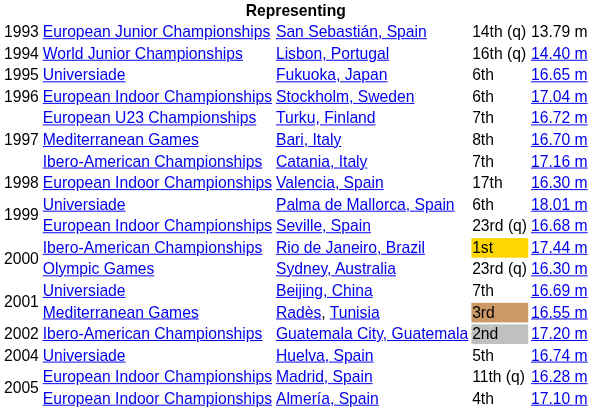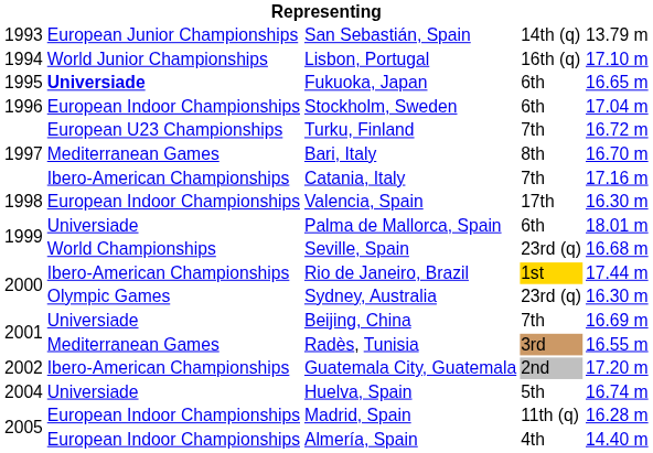 <table>
 <tr>
 <th colspan="5">Representing </th>
 </tr>
 <tr>
 <td>1993</td>
 <td><a href='#'>European Junior Championships</a></td>
 <td><a href='#'>San Sebastián, Spain</a></td>
 <td>14th (q)</td>
 <td>13.79 m</td>
 </tr>
 <tr>
 <td>1994</td>
 <td><a href='#'>World Junior Championships</a></td>
 <td><a href='#'>Lisbon, Portugal</a></td>
 <td>16th (q)</td>
-<td><a href='#'>14.40 m</a></td>
+<td><a href='#'>17.10 m</a></td>
 </tr>
 <tr>
 <td>1995</td>
-<td><a href='#'>Universiade</a></td>
+<td><strong><a href='#'>Universiade</a></strong></td>
 <td><a href='#'>Fukuoka, Japan</a></td>
 <td>6th</td>
 <td><a href='#'>16.65 m</a></td>
 </tr>
 <tr>
 <td>1996</td>
 <td><a href='#'>European Indoor Championships</a></td>
 <td><a href='#'>Stockholm, Sweden</a></td>
 <td>6th</td>
 <td><a href='#'>17.04 m</a></td>
 </tr>
 <tr>
 <td rowspan=3>1997</td>
 <td><a href='#'>European U23 Championships</a></td>
 <td><a href='#'>Turku, Finland</a></td>
 <td>7th</td>
 <td><a href='#'>16.72 m</a></td>
 </tr>
 <tr>
 <td><a href='#'>Mediterranean Games</a></td>
 <td><a href='#'>Bari, Italy</a></td>
 <td>8th</td>
 <td><a href='#'>16.70 m</a></td>
 </tr>
 <tr>
 <td><a href='#'>Ibero-American Championships</a></td>
 <td><a href='#'>Catania, Italy</a></td>
 <td>7th</td>
 <td><a href='#'>17.16 m</a></td>
 </tr>
 <tr>
 <td>1998</td>
 <td><a href='#'>European Indoor Championships</a></td>
 <td><a href='#'>Valencia, Spain</a></td>
 <td>17th</td>
 <td><a href='#'>16.30 m</a></td>
 </tr>
 <tr>
 <td rowspan=2>1999</td>
 <td><a href='#'>Universiade</a></td>
 <td><a href='#'>Palma de Mallorca, Spain</a></td>
 <td>6th</td>
 <td><a href='#'>18.01 m</a></td>
 </tr>
 <tr>
-<td><a href='#'>European Indoor Championships</a></td>
+<td><a href='#'>World Championships</a></td>
 <td><a href='#'>Seville, Spain</a></td>
 <td>23rd (q)</td>
 <td><a href='#'>16.68 m</a></td>
 </tr>
 <tr>
 <td rowspan=2>2000</td>
 <td><a href='#'>Ibero-American Championships</a></td>
 <td><a href='#'>Rio de Janeiro, Brazil</a></td>
 <td bgcolor="gold">1st</td>
 <td><a href='#'>17.44 m</a></td>
 </tr>
 <tr>
 <td><a href='#'>Olympic Games</a></td>
 <td><a href='#'>Sydney, Australia</a></td>
 <td>23rd (q)</td>
 <td><a href='#'>16.30 m</a></td>
 </tr>
 <tr>
 <td rowspan=2>2001</td>
 <td><a href='#'>Universiade</a></td>
 <td><a href='#'>Beijing, China</a></td>
 <td>7th</td>
 <td><a href='#'>16.69 m</a></td>
 </tr>
 <tr>
 <td><a href='#'>Mediterranean Games</a></td>
 <td><a href='#'>Radès</a>, <a href='#'>Tunisia</a></td>
 <td bgcolor="cc9966">3rd</td>
 <td><a href='#'>16.55 m</a></td>
 </tr>
 <tr>
 <td>2002</td>
 <td><a href='#'>Ibero-American Championships</a></td>
 <td><a href='#'>Guatemala City, Guatemala</a></td>
 <td bgcolor="silver">2nd</td>
 <td><a href='#'>17.20 m</a></td>
 </tr>
 <tr>
 <td>2004</td>
 <td><a href='#'>Universiade</a></td>
 <td><a href='#'>Huelva, Spain</a></td>
 <td>5th</td>
 <td><a href='#'>16.74 m</a></td>
 </tr>
 <tr>
 <td rowspan=2>2005</td>
 <td><a href='#'>European Indoor Championships</a></td>
 <td><a href='#'>Madrid, Spain</a></td>
 <td>11th (q)</td>
 <td><a href='#'>16.28 m</a></td>
 </tr>
 <tr>
 <td><a href='#'>European Indoor Championships</a></td>
 <td><a href='#'>Almería, Spain</a></td>
 <td>4th</td>
-<td><a href='#'>17.10 m</a></td>
+<td><a href='#'>14.40 m</a></td>
 </tr>
 </table>
